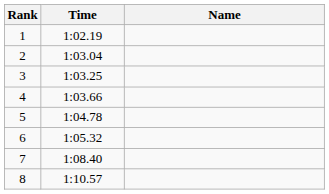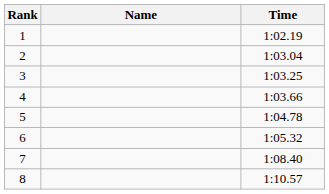 <table class="wikitable" style="text-align:center">
 <tr>
 <th>Rank</th>
+<th style="width:15em">Name</th>
 <th style="width:6em">Time</th>
-<th style="width:15em">Name</th>
 </tr>
 <tr>
 <td>1</td>
+<td align=left></td>
 <td>1:02.19</td>
-<td align=left></td>
 </tr>
 <tr>
 <td>2</td>
+<td align=left></td>
 <td>1:03.04</td>
-<td align=left></td>
 </tr>
 <tr>
 <td>3</td>
+<td align=left></td>
 <td>1:03.25</td>
-<td align=left></td>
 </tr>
 <tr>
 <td>4</td>
+<td align=left></td>
 <td>1:03.66</td>
-<td align=left></td>
 </tr>
 <tr>
 <td>5</td>
+<td align=left></td>
 <td>1:04.78</td>
-<td align=left></td>
 </tr>
 <tr>
 <td>6</td>
+<td align=left></td>
 <td>1:05.32</td>
-<td align=left></td>
 </tr>
 <tr>
 <td>7</td>
+<td align=left></td>
 <td>1:08.40</td>
-<td align=left></td>
 </tr>
 <tr>
 <td>8</td>
+<td align=left></td>
 <td>1:10.57</td>
-<td align=left></td>
 </tr>
 </table>
